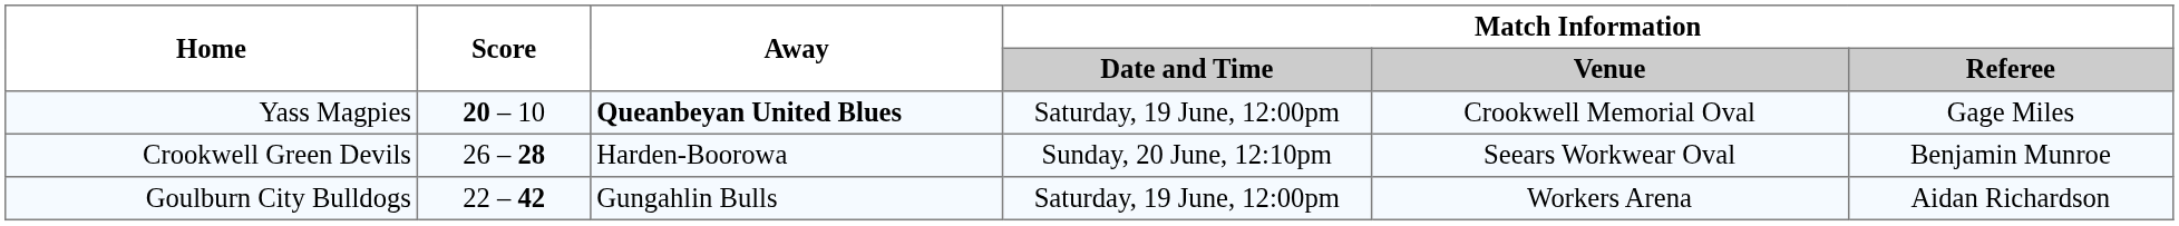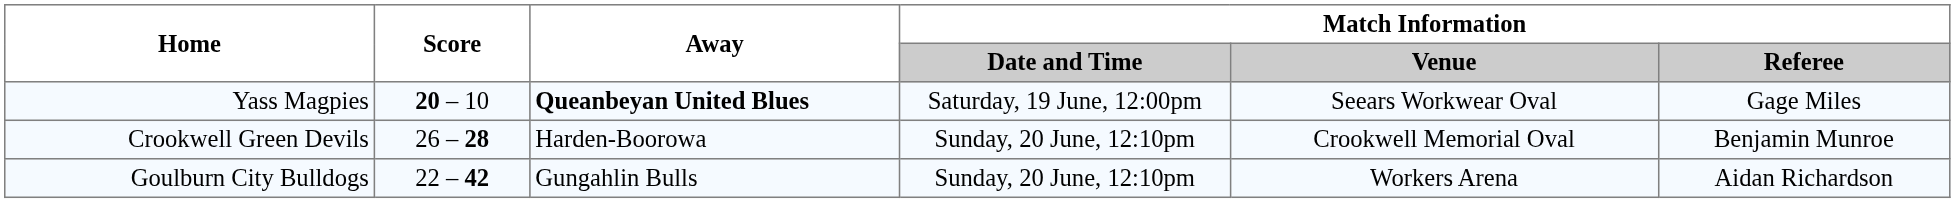 <table border="1" cellpadding="3" cellspacing="0" width="100%" style="border-collapse:collapse;  text-align:center;">
 <tr>
 <th rowspan="2" width="19%">Home</th>
 <th rowspan="2" width="8%">Score</th>
 <th rowspan="2" width="19%">Away</th>
 <th colspan="3">Match Information</th>
 </tr>
 <tr bgcolor="#CCCCCC">
 <th width="17%">Date and Time</th>
 <th width="22%">Venue</th>
 <th width="50%">Referee</th>
 </tr>
 <tr style="text-align:center; background:#f5faff;">
 <td align="right">Yass Magpies </td>
 <td><strong>20</strong> – 10</td>
 <td align="left"><strong> Queanbeyan United Blues</strong></td>
 <td>Saturday, 19 June, 12:00pm</td>
-<td>Crookwell Memorial Oval</td>
+<td>Seears Workwear Oval</td>
 <td>Gage Miles</td>
 </tr>
 <tr style="text-align:center; background:#f5faff;">
 <td align="right">Crookwell Green Devils </td>
 <td>26 – <strong>28</strong></td>
 <td align="left"> Harden-Boorowa</td>
 <td>Sunday, 20 June, 12:10pm</td>
-<td>Seears Workwear Oval</td>
+<td>Crookwell Memorial Oval</td>
 <td>Benjamin Munroe</td>
 </tr>
 <tr style="text-align:center; background:#f5faff;">
 <td align="right">Goulburn City Bulldogs </td>
 <td>22 – <strong>42</strong></td>
 <td align="left"> Gungahlin Bulls</td>
-<td>Saturday, 19 June, 12:00pm</td>
+<td>Sunday, 20 June, 12:10pm</td>
 <td>Workers Arena</td>
 <td>Aidan Richardson</td>
 </tr>
 </table>
